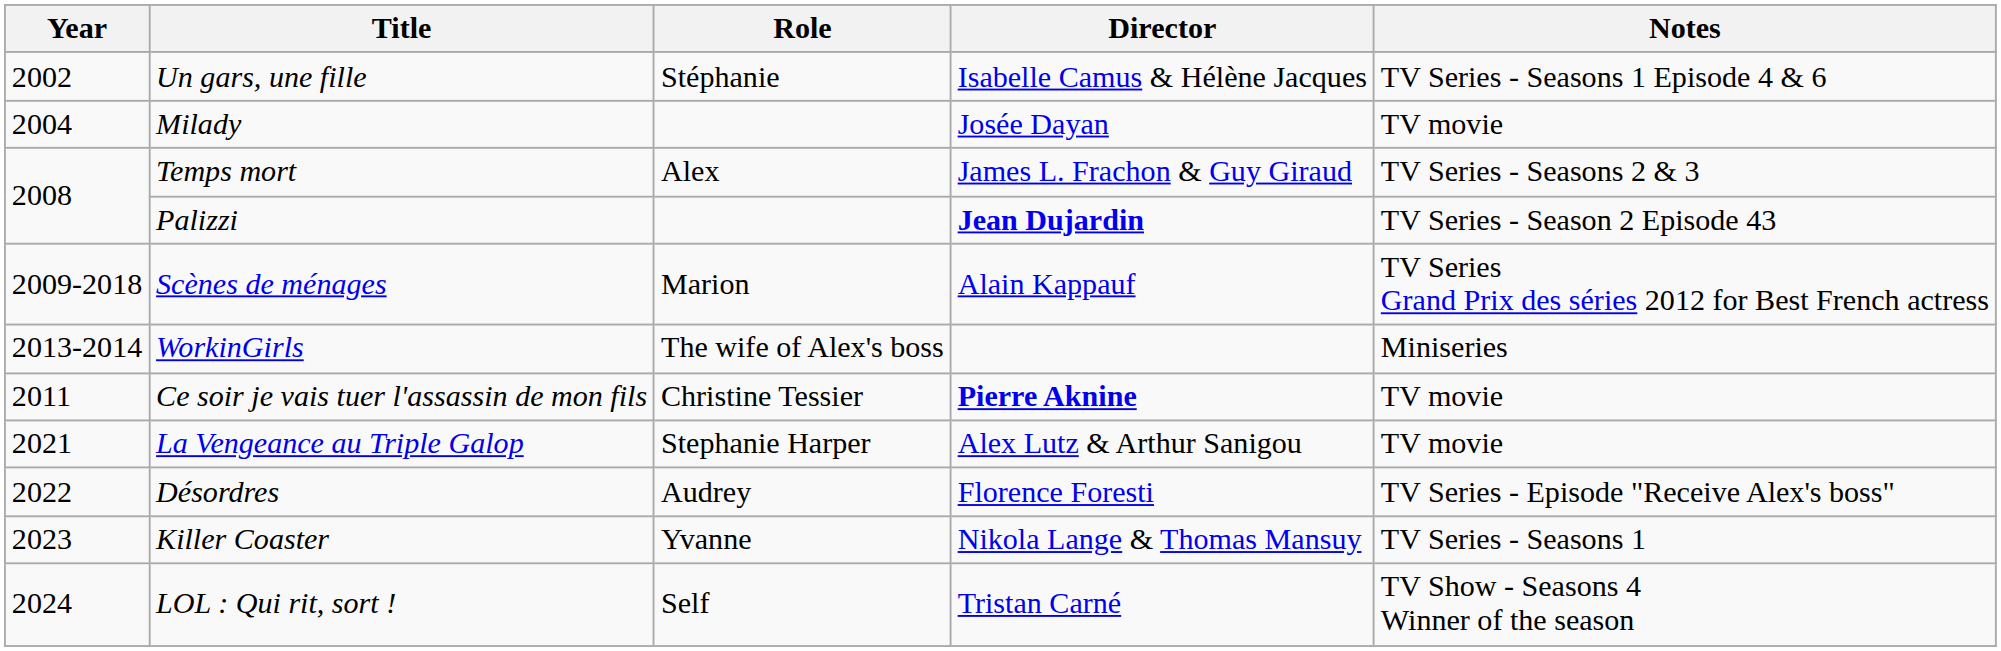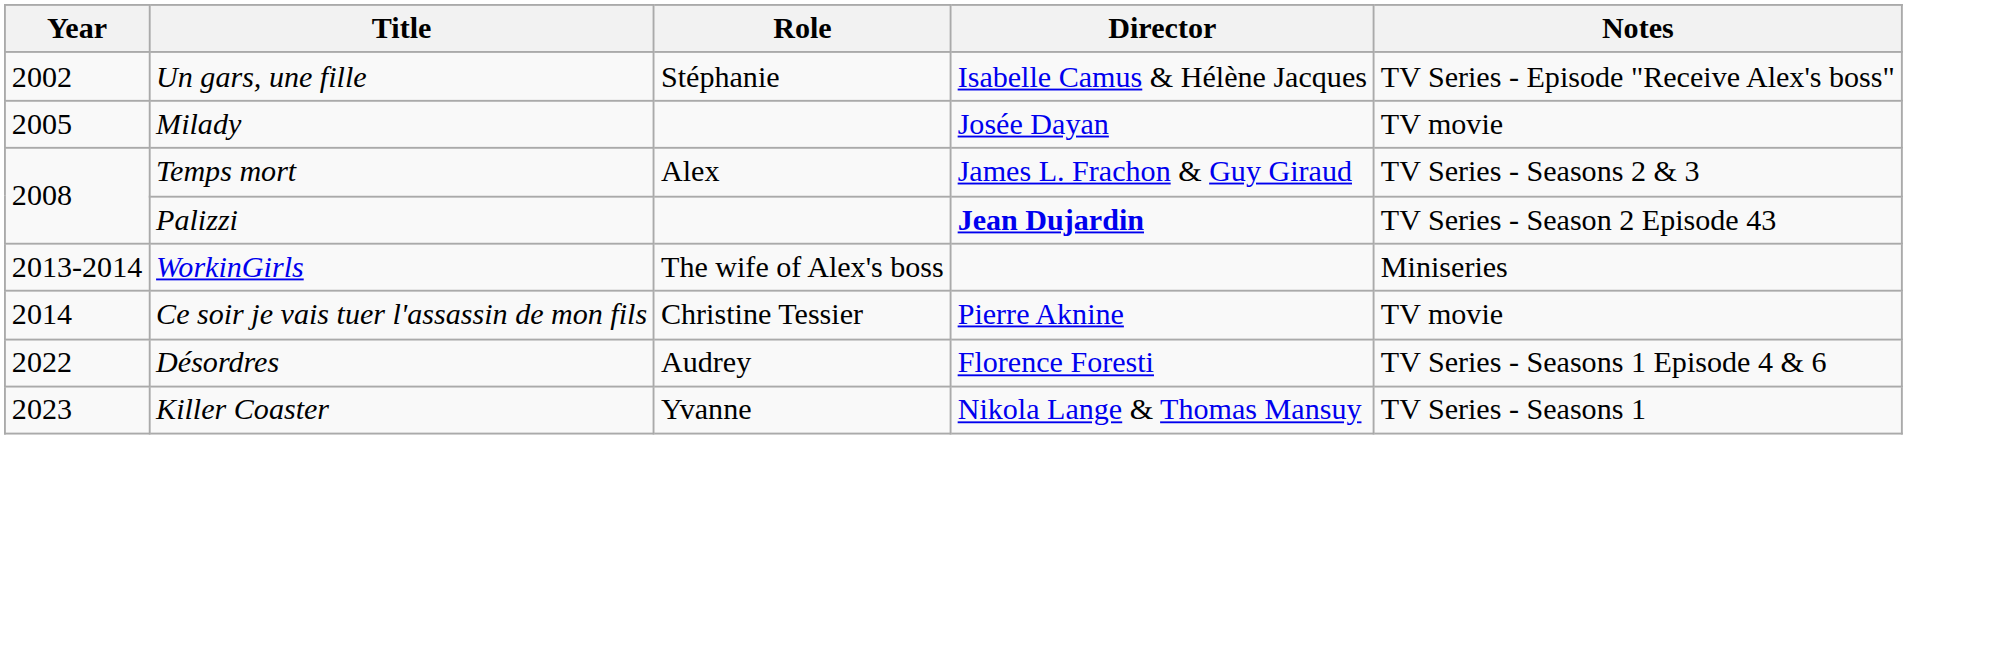 <table class="wikitable sortable">
 <tr>
 <th>Year</th>
 <th>Title</th>
 <th>Role</th>
 <th>Director</th>
 <th class="unsortable">Notes</th>
 </tr>
 <tr>
 <td>2002</td>
 <td><em>Un gars, une fille</em></td>
 <td>Stéphanie</td>
 <td><a href='#'>Isabelle Camus</a> & Hélène Jacques</td>
-<td>TV Series - Seasons 1 Episode 4 & 6</td>
+<td>TV Series - Episode "Receive Alex's boss"</td>
 </tr>
 <tr>
-<td>2004</td>
+<td>2005</td>
 <td><em>Milady</em></td>
 <td></td>
 <td><a href='#'>Josée Dayan</a></td>
 <td>TV movie</td>
 </tr>
 <tr>
 <td rowspan=2>2008</td>
 <td><em>Temps mort</em></td>
 <td>Alex</td>
 <td><a href='#'>James L. Frachon</a> & <a href='#'>Guy Giraud</a></td>
 <td>TV Series - Seasons 2 & 3</td>
 </tr>
 <tr>
 <td><em>Palizzi</em></td>
 <td></td>
 <td><strong><a href='#'>Jean Dujardin</a></strong></td>
 <td>TV Series - Season 2 Episode 43</td>
 </tr>
 <tr>
-<td>2009-2018</td>
-<td><em><a href='#'>Scènes de ménages</a></em></td>
-<td>Marion</td>
-<td><a href='#'>Alain Kappauf</a></td>
-<td>TV Series <br> <a href='#'>Grand Prix des séries</a> 2012 for Best French actress</td>
-</tr>
-<tr>
 <td>2013-2014</td>
 <td><em><a href='#'>WorkinGirls</a></em></td>
 <td>The wife of Alex's boss</td>
 <td></td>
 <td>Miniseries</td>
 </tr>
 <tr>
-<td>2011</td>
+<td>2014</td>
 <td><em>Ce soir je vais tuer l'assassin de mon fils</em></td>
 <td>Christine Tessier</td>
-<td><strong><a href='#'>Pierre Aknine</a></strong></td>
-<td>TV movie</td>
-</tr>
-<tr>
-<td>2021</td>
-<td><em><a href='#'>La Vengeance au Triple Galop</a></em></td>
-<td>Stephanie Harper</td>
-<td><a href='#'>Alex Lutz</a> & Arthur Sanigou</td>
+<td><a href='#'>Pierre Aknine</a></td>
 <td>TV movie</td>
 </tr>
 <tr>
 <td>2022</td>
 <td><em>Désordres</em></td>
 <td>Audrey</td>
 <td><a href='#'>Florence Foresti</a></td>
-<td>TV Series - Episode "Receive Alex's boss"</td>
+<td>TV Series - Seasons 1 Episode 4 & 6</td>
 </tr>
 <tr>
 <td>2023</td>
 <td><em>Killer Coaster</em></td>
 <td>Yvanne</td>
 <td><a href='#'>Nikola Lange</a> & <a href='#'>Thomas Mansuy</a></td>
 <td>TV Series - Seasons 1</td>
 </tr>
-<tr>
-<td>2024</td>
-<td><em>LOL : Qui rit, sort !</em></td>
-<td>Self</td>
-<td><a href='#'>Tristan Carné</a></td>
-<td>TV Show - Seasons 4 <br> Winner of the season</td>
-</tr>
 </table>
